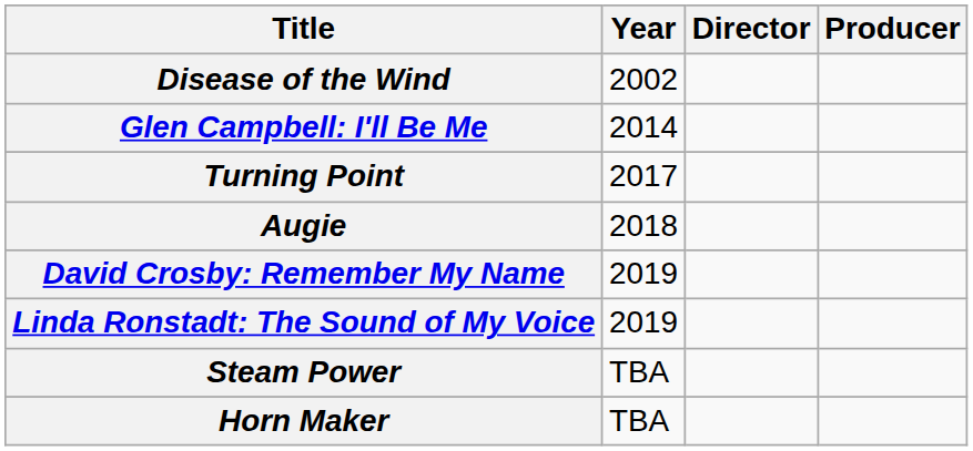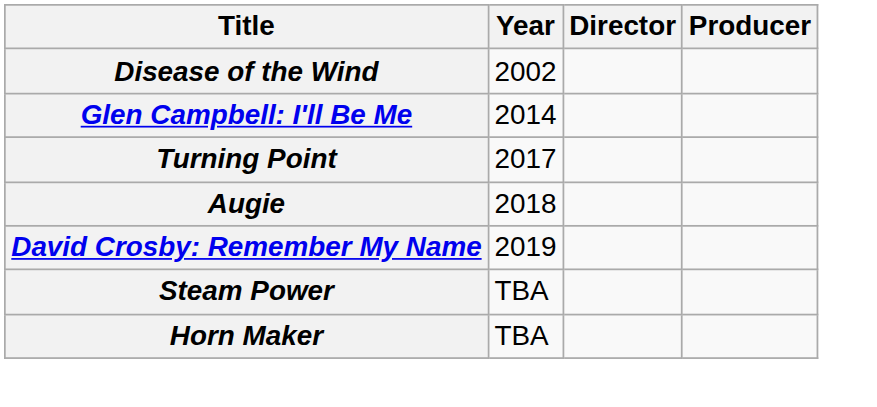 <table class="wikitable sortable plainrowheaders">
 <tr>
 <th>Title</th>
 <th>Year</th>
 <th>Director</th>
 <th>Producer</th>
 </tr>
 <tr>
 <th scope=row><em>Disease of the Wind</em></th>
 <td>2002</td>
 <td></td>
 <td></td>
 </tr>
 <tr>
 <th scope=row><em><a href='#'>Glen Campbell: I'll Be Me</a></em></th>
 <td>2014</td>
 <td></td>
 <td></td>
 </tr>
 <tr>
 <th scope=row><em>Turning Point</em></th>
 <td>2017</td>
 <td></td>
 <td></td>
 </tr>
 <tr>
 <th scope=row><em>Augie</em></th>
 <td>2018</td>
 <td></td>
 <td></td>
 </tr>
 <tr>
 <th scope=row><em><a href='#'>David Crosby: Remember My Name</a></em></th>
 <td>2019</td>
 <td></td>
 <td></td>
 </tr>
 <tr>
-<th scope=row><em><a href='#'>Linda Ronstadt: The Sound of My Voice</a></em></th>
-<td>2019</td>
-<td></td>
-<td></td>
-</tr>
-<tr>
 <th scope=row><em>Steam Power</em></th>
 <td>TBA</td>
 <td></td>
 <td></td>
 </tr>
 <tr>
 <th scope=row><em>Horn Maker</em></th>
 <td>TBA</td>
 <td></td>
 <td></td>
 </tr>
 </table>
